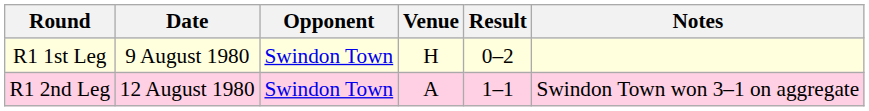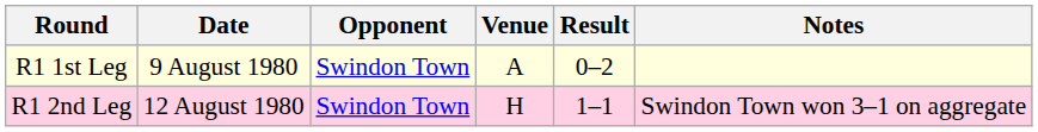 <table class="wikitable" style="text-align:center">
 <tr>
 <th>Round</th>
 <th>Date</th>
 <th>Opponent</th>
 <th>Venue</th>
 <th>Result</th>
 <th>Notes</th>
 </tr>
 <tr style="background-color: #ffffdd;">
 <td>R1 1st Leg</td>
 <td>9 August 1980</td>
 <td><a href='#'>Swindon Town</a></td>
-<td>H</td>
+<td>A</td>
 <td>0–2</td>
 <td></td>
 </tr>
 <tr style="background-color: #ffd0e3;">
 <td>R1 2nd Leg</td>
 <td>12 August 1980</td>
 <td><a href='#'>Swindon Town</a></td>
-<td>A</td>
+<td>H</td>
 <td>1–1</td>
 <td>Swindon Town won 3–1 on aggregate</td>
 </tr>
 </table>
